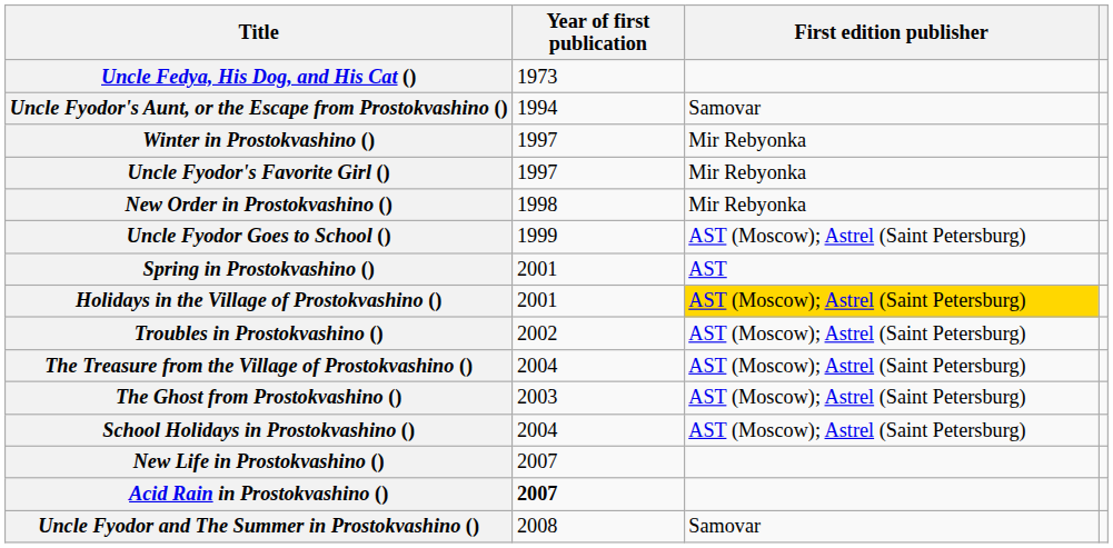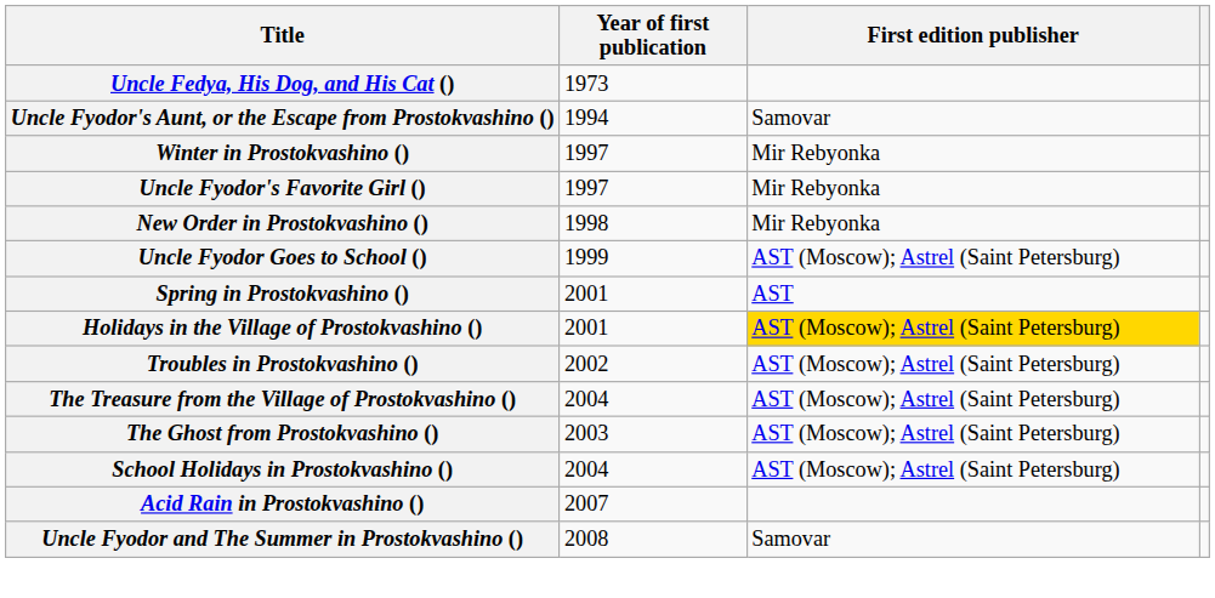 <table class="wikitable plainrowheaders sortable" style="margin-right: 0;">
 <tr>
 <th scope="col">Title</th>
 <th scope="col" style="width: 8em;">Year of first publication</th>
 <th scope="col" style="width: 20em;">First edition publisher</th>
 <th scope="col" class="unsortable"></th>
 </tr>
 <tr>
 <th scope="row"><em><a href='#'>Uncle Fedya, His Dog, and His Cat</a></em> ()</th>
 <td>1973</td>
 <td></td>
 <td style="text-align: center;"></td>
 </tr>
 <tr>
 <th scope="row"><em>Uncle Fyodor's Aunt, or the Escape from Prostokvashino</em> ()</th>
 <td>1994</td>
 <td>Samovar</td>
 <td style="text-align: center;"></td>
 </tr>
 <tr>
 <th scope="row"><em>Winter in Prostokvashino</em> ()</th>
 <td>1997</td>
 <td>Mir Rebyonka</td>
 <td style="text-align: center;"></td>
 </tr>
 <tr>
 <th scope="row"><em>Uncle Fyodor's Favorite Girl</em> ()</th>
 <td>1997</td>
 <td>Mir Rebyonka</td>
 <td style="text-align: center;"></td>
 </tr>
 <tr>
 <th scope="row"><em>New Order in Prostokvashino</em> ()</th>
 <td>1998</td>
 <td>Mir Rebyonka</td>
 <td style="text-align: center;"></td>
 </tr>
 <tr>
 <th scope="row"><em>Uncle Fyodor Goes to School</em> ()</th>
 <td>1999</td>
 <td><a href='#'>AST</a> (Moscow); <a href='#'>Astrel</a> (Saint Petersburg)</td>
 <td style="text-align: center;"></td>
 </tr>
 <tr>
 <th scope="row"><em>Spring in Prostokvashino</em> ()</th>
 <td>2001</td>
 <td><a href='#'>AST</a></td>
 <td style="text-align: center;"></td>
 </tr>
 <tr>
 <th scope="row"><em>Holidays in the Village of Prostokvashino</em> ()</th>
 <td>2001</td>
 <td style="background: gold;"><a href='#'>AST</a> (Moscow); <a href='#'>Astrel</a> (Saint Petersburg)</td>
 <td style="text-align: center;"></td>
 </tr>
 <tr>
 <th scope="row"><em>Troubles in Prostokvashino</em> ()</th>
 <td>2002</td>
 <td><a href='#'>AST</a> (Moscow); <a href='#'>Astrel</a> (Saint Petersburg)</td>
 <td style="text-align: center;"></td>
 </tr>
 <tr>
 <th scope="row"><em>The Treasure from the Village of Prostokvashino</em> ()</th>
 <td>2004</td>
 <td><a href='#'>AST</a> (Moscow); <a href='#'>Astrel</a> (Saint Petersburg)</td>
 <td style="text-align: center;"></td>
 </tr>
 <tr>
 <th scope="row"><em>The Ghost from Prostokvashino</em> ()</th>
 <td>2003</td>
 <td><a href='#'>AST</a> (Moscow); <a href='#'>Astrel</a> (Saint Petersburg)</td>
 <td style="text-align: center;"></td>
 </tr>
 <tr>
 <th scope="row"><em>School Holidays in Prostokvashino</em> ()</th>
 <td>2004</td>
 <td><a href='#'>AST</a> (Moscow); <a href='#'>Astrel</a> (Saint Petersburg)</td>
 <td style="text-align: center;"></td>
 </tr>
 <tr>
-<th scope="row"><em>New Life in Prostokvashino</em> ()</th>
+<th scope="row"><em><a href='#'>Acid Rain</a> in Prostokvashino</em> ()</th>
 <td>2007</td>
-<td></td>
-<td style="text-align: center;"></td>
-</tr>
-<tr>
-<th scope="row"><em><a href='#'>Acid Rain</a> in Prostokvashino</em> ()</th>
-<td><strong>2007</strong></td>
 <td></td>
 <td style="text-align: center;"></td>
 </tr>
 <tr>
 <th scope="row"><em>Uncle Fyodor and The Summer in Prostokvashino</em> ()</th>
 <td>2008</td>
 <td>Samovar</td>
 <td style="text-align: center;"></td>
 </tr>
 </table>
